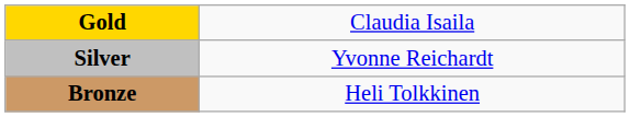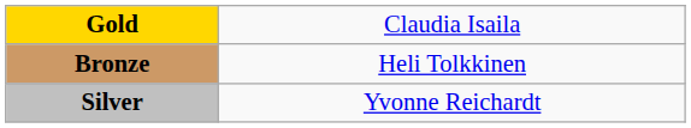 <table class="wikitable" style="text-align:center; " width="35%">
 <tr>
 <td bgcolor="gold"><strong>Gold</strong></td>
 <td><a href='#'>Claudia Isaila</a><br>  <small><em></em></small></td>
 </tr>
 <tr>
+<td bgcolor="CC9966"><strong>Bronze</strong></td>
+<td><a href='#'>Heli Tolkkinen</a><br>  <small><em></em></small></td>
+</tr>
+<tr>
 <td bgcolor="silver"><strong>Silver</strong></td>
 <td><a href='#'>Yvonne Reichardt</a><br>  <small><em></em></small></td>
 </tr>
-<tr>
-<td bgcolor="CC9966"><strong>Bronze</strong></td>
-<td><a href='#'>Heli Tolkkinen</a><br>  <small><em></em></small></td>
-</tr>
 </table>
